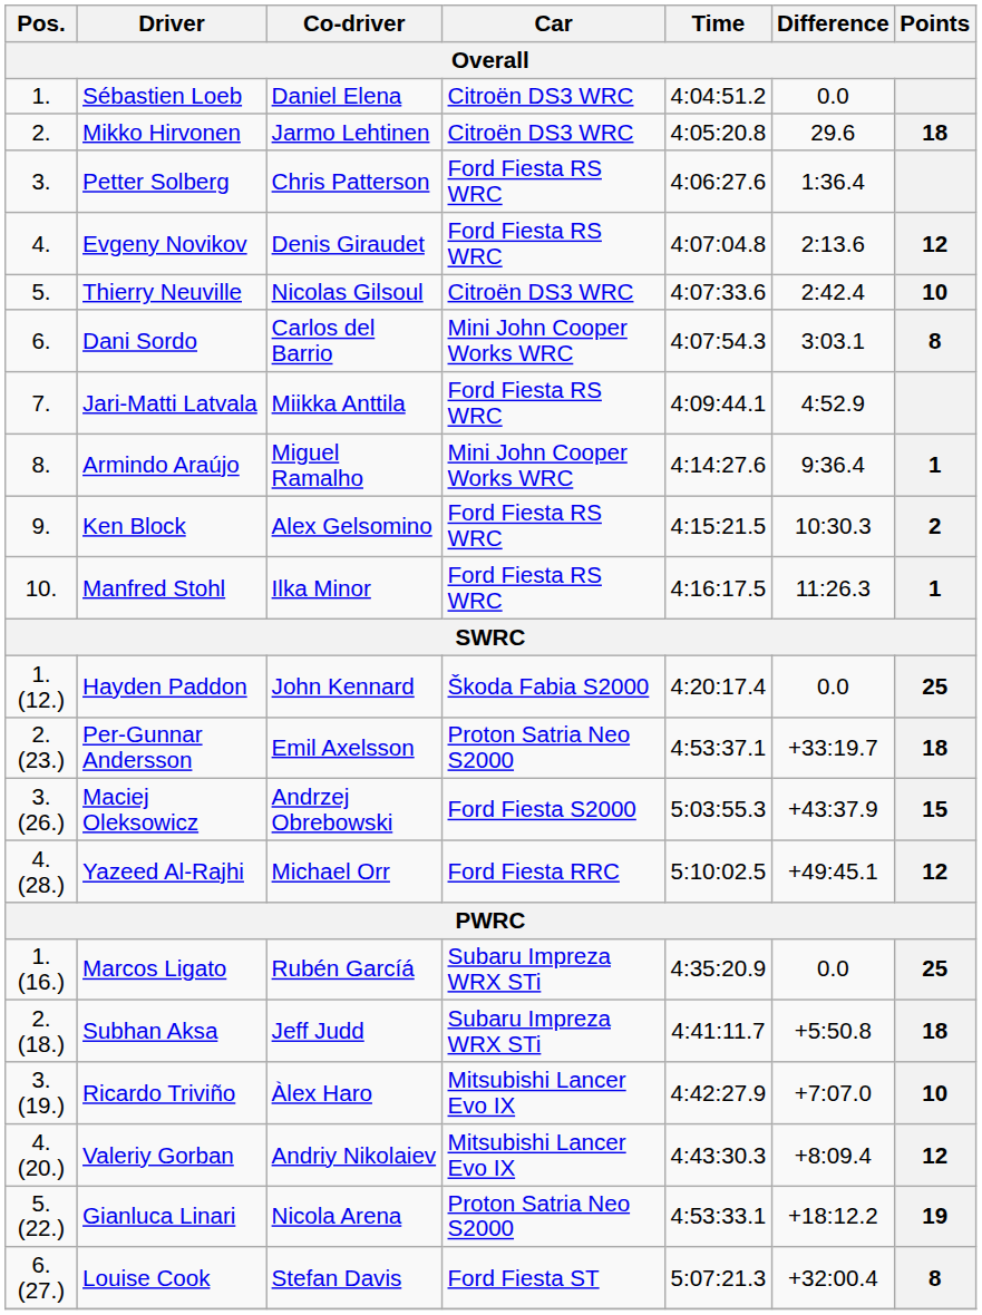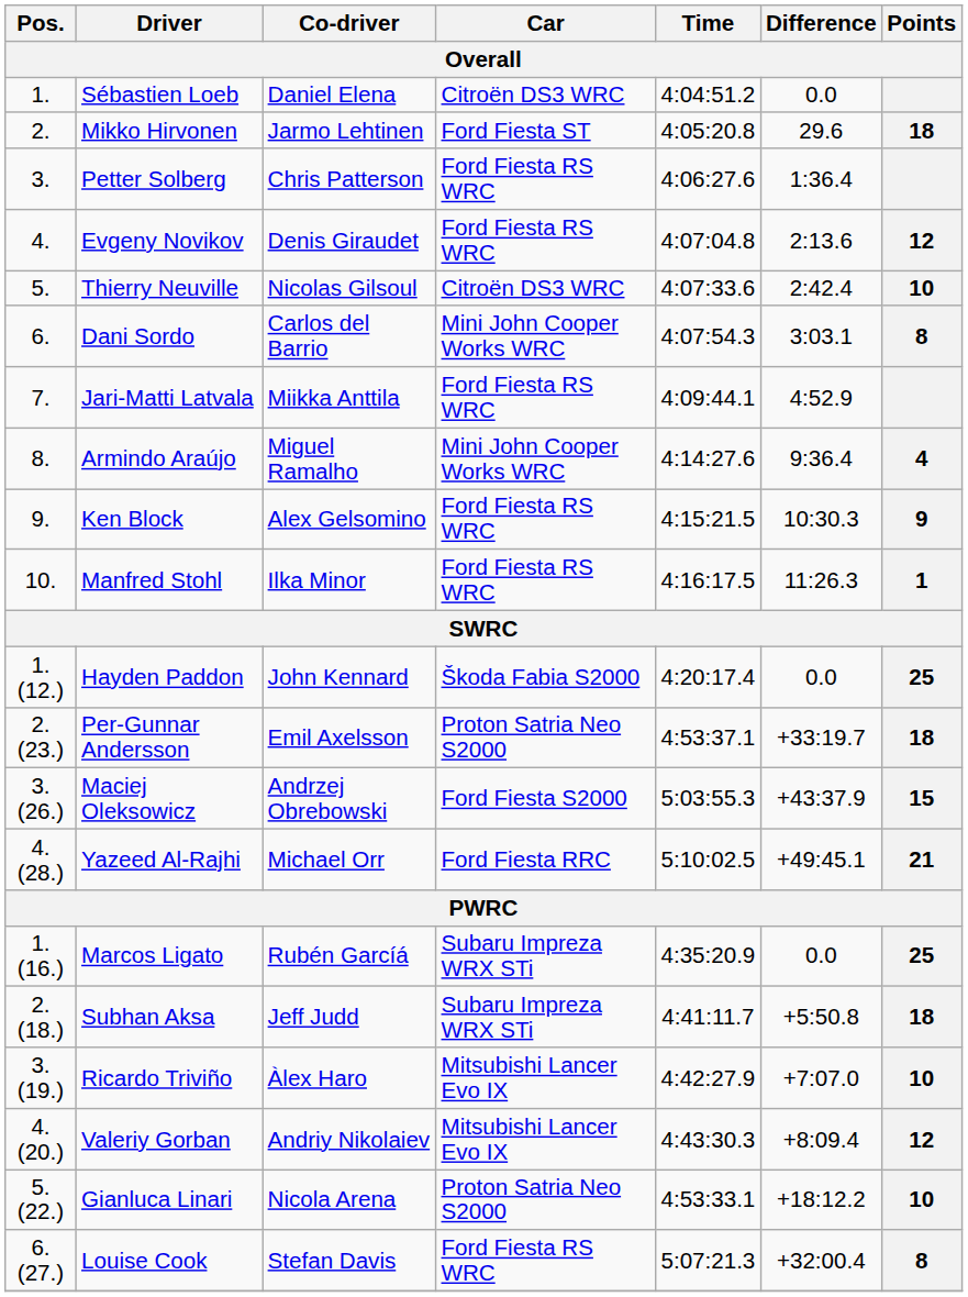 <table class="wikitable" style="text-align: center; font-size: 90%; max-width: 950px;">
 <tr>
 <th>Pos.</th>
 <th>Driver</th>
 <th>Co-driver</th>
 <th>Car</th>
 <th>Time</th>
 <th>Difference</th>
 <th>Points</th>
 </tr>
 <tr>
 <th colspan=7>Overall</th>
 </tr>
 <tr>
 <td>1.</td>
 <td align="left"> <a href='#'>Sébastien Loeb</a></td>
 <td align="left"> <a href='#'>Daniel Elena</a></td>
 <td align="left"><a href='#'>Citroën DS3 WRC</a></td>
 <td>4:04:51.2</td>
 <td>0.0</td>
 <th></th>
 </tr>
 <tr>
 <td>2.</td>
 <td align="left"> <a href='#'>Mikko Hirvonen</a></td>
 <td align="left"> <a href='#'>Jarmo Lehtinen</a></td>
-<td align="left"><a href='#'>Citroën DS3 WRC</a></td>
+<td align="left"><a href='#'>Ford Fiesta ST</a></td>
 <td>4:05:20.8</td>
 <td>29.6</td>
 <th>18</th>
 </tr>
 <tr>
 <td>3.</td>
 <td align="left"> <a href='#'>Petter Solberg</a></td>
 <td align="left"> <a href='#'>Chris Patterson</a></td>
 <td align="left"><a href='#'>Ford Fiesta RS WRC</a></td>
 <td>4:06:27.6</td>
 <td>1:36.4</td>
 <th></th>
 </tr>
 <tr>
 <td>4.</td>
 <td align="left"> <a href='#'>Evgeny Novikov</a></td>
 <td align="left"> <a href='#'>Denis Giraudet</a></td>
 <td align="left"><a href='#'>Ford Fiesta RS WRC</a></td>
 <td>4:07:04.8</td>
 <td>2:13.6</td>
 <th>12</th>
 </tr>
 <tr>
 <td>5.</td>
 <td align="left"> <a href='#'>Thierry Neuville</a></td>
 <td align="left"> <a href='#'>Nicolas Gilsoul</a></td>
 <td align="left"><a href='#'>Citroën DS3 WRC</a></td>
 <td>4:07:33.6</td>
 <td>2:42.4</td>
 <th>10</th>
 </tr>
 <tr>
 <td>6.</td>
 <td align="left"> <a href='#'>Dani Sordo</a></td>
 <td align="left"> <a href='#'>Carlos del Barrio</a></td>
 <td align="left"><a href='#'>Mini John Cooper Works WRC</a></td>
 <td>4:07:54.3</td>
 <td>3:03.1</td>
 <th>8</th>
 </tr>
 <tr>
 <td>7.</td>
 <td align="left"> <a href='#'>Jari-Matti Latvala</a></td>
 <td align="left"> <a href='#'>Miikka Anttila</a></td>
 <td align="left"><a href='#'>Ford Fiesta RS WRC</a></td>
 <td>4:09:44.1</td>
 <td>4:52.9</td>
 <th></th>
 </tr>
 <tr>
 <td>8.</td>
 <td align="left"> <a href='#'>Armindo Araújo</a></td>
 <td align="left"> <a href='#'>Miguel Ramalho</a></td>
 <td align="left"><a href='#'>Mini John Cooper Works WRC</a></td>
 <td>4:14:27.6</td>
 <td>9:36.4</td>
-<th>1</th>
+<th>4</th>
 </tr>
 <tr>
 <td>9.</td>
 <td align="left"> <a href='#'>Ken Block</a></td>
 <td align="left"> <a href='#'>Alex Gelsomino</a></td>
 <td align="left"><a href='#'>Ford Fiesta RS WRC</a></td>
 <td>4:15:21.5</td>
 <td>10:30.3</td>
-<th>2</th>
+<th>9</th>
 </tr>
 <tr>
 <td>10.</td>
 <td align="left"> <a href='#'>Manfred Stohl</a></td>
 <td align="left"> <a href='#'>Ilka Minor</a></td>
 <td align="left"><a href='#'>Ford Fiesta RS WRC</a></td>
 <td>4:16:17.5</td>
 <td>11:26.3</td>
 <th>1</th>
 </tr>
 <tr>
 <th colspan=7>SWRC</th>
 </tr>
 <tr>
 <td>1. (12.)</td>
 <td align="left"> <a href='#'>Hayden Paddon</a></td>
 <td align="left"> <a href='#'>John Kennard</a></td>
 <td align="left"><a href='#'>Škoda Fabia S2000</a></td>
 <td>4:20:17.4</td>
 <td>0.0</td>
 <th>25</th>
 </tr>
 <tr>
 <td>2. (23.)</td>
 <td align="left"> <a href='#'>Per-Gunnar Andersson</a></td>
 <td align="left"> <a href='#'>Emil Axelsson</a></td>
 <td align="left"><a href='#'>Proton Satria Neo S2000</a></td>
 <td>4:53:37.1</td>
 <td>+33:19.7</td>
 <th>18</th>
 </tr>
 <tr>
 <td>3. (26.)</td>
 <td align="left"> <a href='#'>Maciej Oleksowicz</a></td>
 <td align="left"> <a href='#'>Andrzej Obrebowski</a></td>
 <td align="left"><a href='#'>Ford Fiesta S2000</a></td>
 <td>5:03:55.3</td>
 <td>+43:37.9</td>
 <th>15</th>
 </tr>
 <tr>
 <td>4. (28.)</td>
 <td align="left"> <a href='#'>Yazeed Al-Rajhi</a></td>
 <td align="left"> <a href='#'>Michael Orr</a></td>
 <td align="left"><a href='#'>Ford Fiesta RRC</a></td>
 <td>5:10:02.5</td>
 <td>+49:45.1</td>
-<th>12</th>
+<th>21</th>
 </tr>
 <tr>
 <th colspan=7>PWRC</th>
 </tr>
 <tr>
 <td>1. (16.)</td>
 <td align="left"> <a href='#'>Marcos Ligato</a></td>
 <td align="left"> <a href='#'>Rubén Garcíá</a></td>
 <td align="left"><a href='#'>Subaru Impreza WRX STi</a></td>
 <td>4:35:20.9</td>
 <td>0.0</td>
 <th>25</th>
 </tr>
 <tr>
 <td>2. (18.)</td>
 <td align="left"> <a href='#'>Subhan Aksa</a></td>
 <td align="left"> <a href='#'>Jeff Judd</a></td>
 <td align="left"><a href='#'>Subaru Impreza WRX STi</a></td>
 <td>4:41:11.7</td>
 <td>+5:50.8</td>
 <th>18</th>
 </tr>
 <tr>
 <td>3. (19.)</td>
 <td align="left"> <a href='#'>Ricardo Triviño</a></td>
 <td align="left"> <a href='#'>Àlex Haro</a></td>
 <td align="left"><a href='#'>Mitsubishi Lancer Evo IX</a></td>
 <td>4:42:27.9</td>
 <td>+7:07.0</td>
 <th>10</th>
 </tr>
 <tr>
 <td>4. (20.)</td>
 <td align="left"> <a href='#'>Valeriy Gorban</a></td>
 <td align="left"> <a href='#'>Andriy Nikolaiev</a></td>
 <td align="left"><a href='#'>Mitsubishi Lancer Evo IX</a></td>
 <td>4:43:30.3</td>
 <td>+8:09.4</td>
 <th>12</th>
 </tr>
 <tr>
 <td>5. (22.)</td>
 <td align="left"> <a href='#'>Gianluca Linari</a></td>
 <td align="left"> <a href='#'>Nicola Arena</a></td>
 <td align="left"><a href='#'>Proton Satria Neo S2000</a></td>
 <td>4:53:33.1</td>
 <td>+18:12.2</td>
-<th>19</th>
+<th>10</th>
 </tr>
 <tr>
 <td>6. (27.)</td>
 <td align="left"> <a href='#'>Louise Cook</a></td>
 <td align="left"> <a href='#'>Stefan Davis</a></td>
-<td align="left"><a href='#'>Ford Fiesta ST</a></td>
+<td align="left"><a href='#'>Ford Fiesta RS WRC</a></td>
 <td>5:07:21.3</td>
 <td>+32:00.4</td>
 <th>8</th>
 </tr>
 <tr>
 </tr>
 </table>
